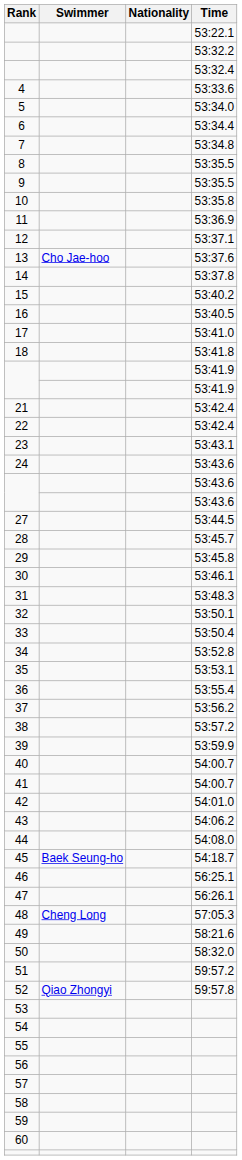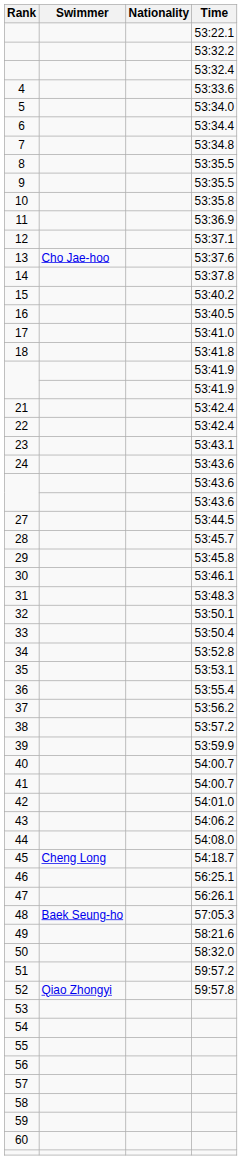 <table class="wikitable sortable" border="1" style="text-align:center">
 <tr>
 <th>Rank</th>
 <th>Swimmer</th>
 <th>Nationality</th>
 <th>Time</th>
 </tr>
 <tr>
 <td></td>
 <td align=left></td>
 <td align=left></td>
 <td>53:22.1</td>
 </tr>
 <tr>
 <td></td>
 <td align=left></td>
 <td align=left></td>
 <td>53:32.2</td>
 </tr>
 <tr>
 <td></td>
 <td align=left></td>
 <td align=left></td>
 <td>53:32.4</td>
 </tr>
 <tr>
 <td>4</td>
 <td align=left></td>
 <td align=left></td>
 <td>53:33.6</td>
 </tr>
 <tr>
 <td>5</td>
 <td align=left></td>
 <td align=left></td>
 <td>53:34.0</td>
 </tr>
 <tr>
 <td>6</td>
 <td align=left></td>
 <td align=left></td>
 <td>53:34.4</td>
 </tr>
 <tr>
 <td>7</td>
 <td align=left></td>
 <td align=left></td>
 <td>53:34.8</td>
 </tr>
 <tr>
 <td>8</td>
 <td align=left></td>
 <td align=left></td>
 <td>53:35.5</td>
 </tr>
 <tr>
 <td>9</td>
 <td align=left></td>
 <td align=left></td>
 <td>53:35.5</td>
 </tr>
 <tr>
 <td>10</td>
 <td align=left></td>
 <td align=left></td>
 <td>53:35.8</td>
 </tr>
 <tr>
 <td>11</td>
 <td align=left></td>
 <td align=left></td>
 <td>53:36.9</td>
 </tr>
 <tr>
 <td>12</td>
 <td align=left></td>
 <td align=left></td>
 <td>53:37.1</td>
 </tr>
 <tr>
 <td>13</td>
 <td align=left><a href='#'>Cho Jae-hoo</a></td>
 <td align=left></td>
 <td>53:37.6</td>
 </tr>
 <tr>
 <td>14</td>
 <td align=left></td>
 <td align=left></td>
 <td>53:37.8</td>
 </tr>
 <tr>
 <td>15</td>
 <td align=left></td>
 <td align=left></td>
 <td>53:40.2</td>
 </tr>
 <tr>
 <td>16</td>
 <td align=left></td>
 <td align=left></td>
 <td>53:40.5</td>
 </tr>
 <tr>
 <td>17</td>
 <td align=left></td>
 <td align=left></td>
 <td>53:41.0</td>
 </tr>
 <tr>
 <td>18</td>
 <td align=left></td>
 <td align=left></td>
 <td>53:41.8</td>
 </tr>
 <tr>
 <td rowspan=2></td>
 <td align=left></td>
 <td align=left></td>
 <td>53:41.9</td>
 </tr>
 <tr>
 <td align=left></td>
 <td align=left></td>
 <td>53:41.9</td>
 </tr>
 <tr>
 <td>21</td>
 <td align=left></td>
 <td align=left></td>
 <td>53:42.4</td>
 </tr>
 <tr>
 <td>22</td>
 <td align=left></td>
 <td align=left></td>
 <td>53:42.4</td>
 </tr>
 <tr>
 <td>23</td>
 <td align=left></td>
 <td align=left></td>
 <td>53:43.1</td>
 </tr>
 <tr>
 <td>24</td>
 <td align=left></td>
 <td align=left></td>
 <td>53:43.6</td>
 </tr>
 <tr>
 <td rowspan=2></td>
 <td align=left></td>
 <td align=left></td>
 <td>53:43.6</td>
 </tr>
 <tr>
 <td align=left></td>
 <td align=left></td>
 <td>53:43.6</td>
 </tr>
 <tr>
 <td>27</td>
 <td align=left></td>
 <td align=left></td>
 <td>53:44.5</td>
 </tr>
 <tr>
 <td>28</td>
 <td align=left></td>
 <td align=left></td>
 <td>53:45.7</td>
 </tr>
 <tr>
 <td>29</td>
 <td align=left></td>
 <td align=left></td>
 <td>53:45.8</td>
 </tr>
 <tr>
 <td>30</td>
 <td align=left></td>
 <td align=left></td>
 <td>53:46.1</td>
 </tr>
 <tr>
 <td>31</td>
 <td align=left></td>
 <td align=left></td>
 <td>53:48.3</td>
 </tr>
 <tr>
 <td>32</td>
 <td align=left></td>
 <td align=left></td>
 <td>53:50.1</td>
 </tr>
 <tr>
 <td>33</td>
 <td align=left></td>
 <td align=left></td>
 <td>53:50.4</td>
 </tr>
 <tr>
 <td>34</td>
 <td align=left></td>
 <td align=left></td>
 <td>53:52.8</td>
 </tr>
 <tr>
 <td>35</td>
 <td align=left></td>
 <td align=left></td>
 <td>53:53.1</td>
 </tr>
 <tr>
 <td>36</td>
 <td align=left></td>
 <td align=left></td>
 <td>53:55.4</td>
 </tr>
 <tr>
 <td>37</td>
 <td align=left></td>
 <td align=left></td>
 <td>53:56.2</td>
 </tr>
 <tr>
 <td>38</td>
 <td align=left></td>
 <td align=left></td>
 <td>53:57.2</td>
 </tr>
 <tr>
 <td>39</td>
 <td align=left></td>
 <td align=left></td>
 <td>53:59.9</td>
 </tr>
 <tr>
 <td>40</td>
 <td align=left></td>
 <td align=left></td>
 <td>54:00.7</td>
 </tr>
 <tr>
 <td>41</td>
 <td align=left></td>
 <td align=left></td>
 <td>54:00.7</td>
 </tr>
 <tr>
 <td>42</td>
 <td align=left></td>
 <td align=left></td>
 <td>54:01.0</td>
 </tr>
 <tr>
 <td>43</td>
 <td align=left></td>
 <td align=left></td>
 <td>54:06.2</td>
 </tr>
 <tr>
 <td>44</td>
 <td align=left></td>
 <td align=left></td>
 <td>54:08.0</td>
 </tr>
 <tr>
 <td>45</td>
-<td align=left><a href='#'>Baek Seung-ho</a></td>
+<td align=left><a href='#'>Cheng Long</a></td>
 <td align=left></td>
 <td>54:18.7</td>
 </tr>
 <tr>
 <td>46</td>
 <td align=left></td>
 <td align=left></td>
 <td>56:25.1</td>
 </tr>
 <tr>
 <td>47</td>
 <td align=left></td>
 <td align=left></td>
 <td>56:26.1</td>
 </tr>
 <tr>
 <td>48</td>
-<td align=left><a href='#'>Cheng Long</a></td>
+<td align=left><a href='#'>Baek Seung-ho</a></td>
 <td align=left></td>
 <td>57:05.3</td>
 </tr>
 <tr>
 <td>49</td>
 <td align=left></td>
 <td align=left></td>
 <td>58:21.6</td>
 </tr>
 <tr>
 <td>50</td>
 <td align=left></td>
 <td align=left></td>
 <td>58:32.0</td>
 </tr>
 <tr>
 <td>51</td>
 <td align=left></td>
 <td align=left></td>
 <td>59:57.2</td>
 </tr>
 <tr>
 <td>52</td>
 <td align=left><a href='#'>Qiao Zhongyi</a></td>
 <td align=left></td>
 <td>59:57.8</td>
 </tr>
 <tr>
 <td>53</td>
 <td align=left></td>
 <td align=left></td>
 <td></td>
 </tr>
 <tr>
 <td>54</td>
 <td align=left></td>
 <td align=left></td>
 <td></td>
 </tr>
 <tr>
 <td>55</td>
 <td align=left></td>
 <td align=left></td>
 <td></td>
 </tr>
 <tr>
 <td>56</td>
 <td align=left></td>
 <td align=left></td>
 <td></td>
 </tr>
 <tr>
 <td>57</td>
 <td align=left></td>
 <td align=left></td>
 <td></td>
 </tr>
 <tr>
 <td>58</td>
 <td align=left></td>
 <td align=left></td>
 <td></td>
 </tr>
 <tr>
 <td>59</td>
 <td align=left></td>
 <td align=left></td>
 <td></td>
 </tr>
 <tr>
 <td>60</td>
 <td align=left></td>
 <td align=left></td>
 <td></td>
 </tr>
 <tr>
 <td></td>
 <td align=left></td>
 <td align=left></td>
 <td></td>
 </tr>
 </table>
